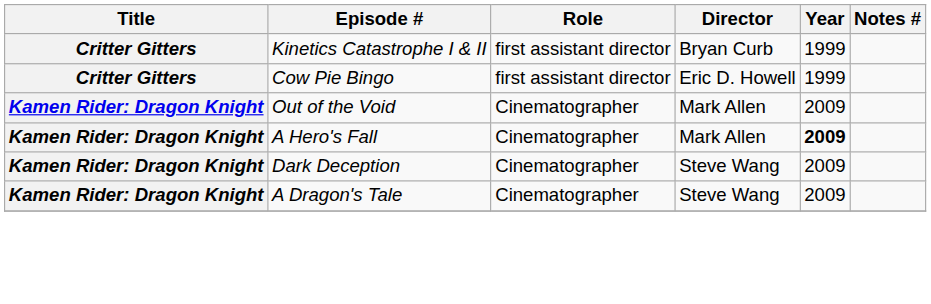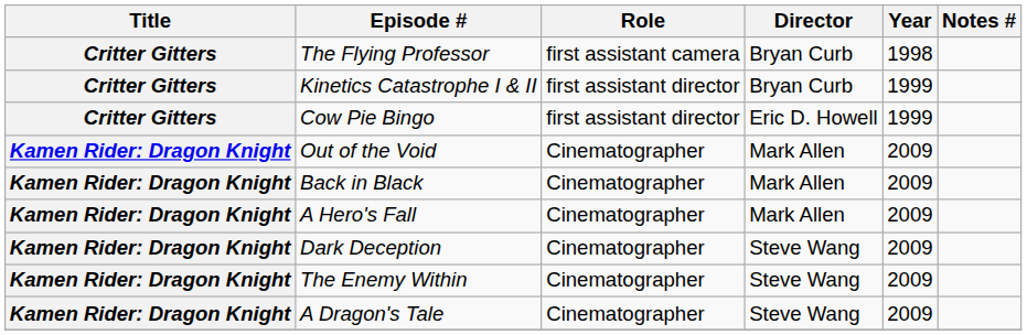 <table class="wikitable plainrowheaders sortable">
 <tr>
 <th scope="col">Title</th>
 <th scope="col" class="unsortable">Episode #</th>
 <th scope="col">Role</th>
 <th scope="col">Director</th>
 <th scope="col">Year</th>
 <th scope="col" class="unsortable">Notes #</th>
+</tr>
+<tr>
+<th scope="row"><em>Critter Gitters</em></th>
+<td><em>The Flying Professor</em></td>
+<td>first assistant camera</td>
+<td>Bryan Curb</td>
+<td>1998</td>
+<td></td>
 </tr>
 <tr>
 <th scope="row"><em>Critter Gitters</em></th>
 <td><em>Kinetics Catastrophe I & II</em></td>
 <td>first assistant director</td>
 <td>Bryan Curb</td>
 <td>1999</td>
 <td></td>
 </tr>
 <tr>
 <th scope="row"><em>Critter Gitters</em></th>
 <td><em>Cow Pie Bingo</em></td>
 <td>first assistant director</td>
 <td>Eric D. Howell</td>
 <td>1999</td>
 <td></td>
 </tr>
 <tr>
 <th scope="row"><em><a href='#'>Kamen Rider: Dragon Knight</a></em></th>
 <td><em>Out of the Void </em></td>
 <td>Cinematographer</td>
 <td>Mark Allen</td>
 <td>2009</td>
 <td></td>
 </tr>
 <tr>
 <th scope="row"><em>Kamen Rider: Dragon Knight</em></th>
+<td><em>Back in Black </em></td>
+<td>Cinematographer</td>
+<td>Mark Allen</td>
+<td>2009</td>
+<td></td>
+</tr>
+<tr>
+<th scope="row"><em>Kamen Rider: Dragon Knight</em></th>
 <td><em>A Hero's Fall</em></td>
 <td>Cinematographer</td>
 <td>Mark Allen</td>
-<td><strong>2009</strong></td>
+<td>2009</td>
 <td></td>
 </tr>
 <tr>
 <th scope="row"><em>Kamen Rider: Dragon Knight</em></th>
 <td><em>Dark Deception</em></td>
+<td>Cinematographer</td>
+<td>Steve Wang</td>
+<td>2009</td>
+<td></td>
+</tr>
+<tr>
+<th scope="row"><em>Kamen Rider: Dragon Knight</em></th>
+<td><em>The Enemy Within</em></td>
 <td>Cinematographer</td>
 <td>Steve Wang</td>
 <td>2009</td>
 <td></td>
 </tr>
 <tr>
 <th scope="row"><em>Kamen Rider: Dragon Knight</em></th>
 <td><em>A Dragon's Tale</em></td>
 <td>Cinematographer</td>
 <td>Steve Wang</td>
 <td>2009</td>
 <td></td>
 </tr>
 <tr>
 </tr>
 </table>
